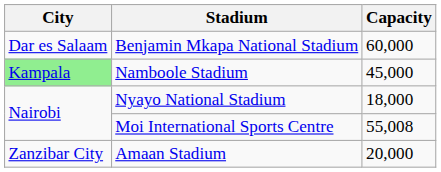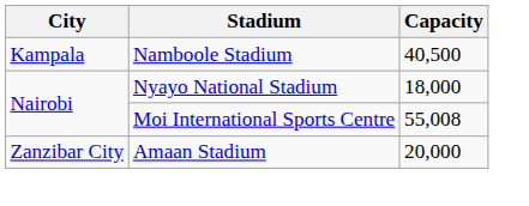 <table class="wikitable sortable">
 <tr>
 <th>City</th>
 <th>Stadium</th>
 <th>Capacity</th>
 </tr>
 <tr>
-<td> <a href='#'>Dar es Salaam</a></td>
-<td><a href='#'>Benjamin Mkapa National Stadium</a></td>
-<td>60,000</td>
-</tr>
-<tr>
-<td style="background: lightgreen;"> <a href='#'>Kampala</a></td>
+<td> <a href='#'>Kampala</a></td>
 <td><a href='#'>Namboole Stadium</a></td>
-<td>45,000</td>
+<td>40,500</td>
 </tr>
 <tr>
 <td rowspan="2"> <a href='#'>Nairobi</a></td>
 <td><a href='#'>Nyayo National Stadium</a></td>
 <td>18,000</td>
 </tr>
 <tr>
 <td><a href='#'>Moi International Sports Centre</a></td>
 <td>55,008</td>
 </tr>
 <tr>
 <td> <a href='#'>Zanzibar City</a></td>
 <td><a href='#'>Amaan Stadium</a></td>
 <td>20,000</td>
 </tr>
 </table>
